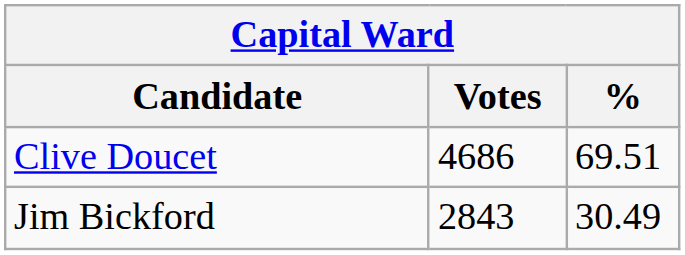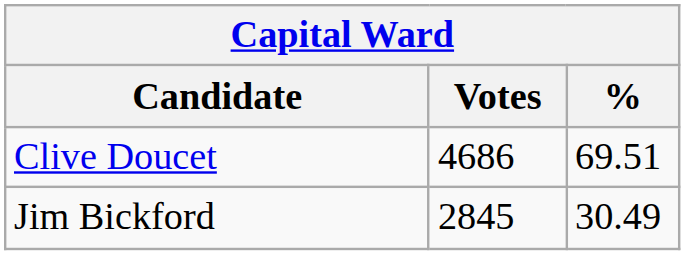 <table class="wikitable">
 <tr>
 <th colspan="3"><a href='#'>Capital Ward</a></th>
 </tr>
 <tr>
 <th style="width: 170px">Candidate</th>
 <th style="width: 50px">Votes</th>
 <th style="width: 40px">%</th>
 </tr>
 <tr>
 <td><a href='#'>Clive Doucet</a></td>
 <td>4686</td>
 <td>69.51</td>
 </tr>
 <tr>
 <td>Jim Bickford</td>
-<td>2843</td>
+<td>2845</td>
 <td>30.49</td>
 </tr>
 </table>
